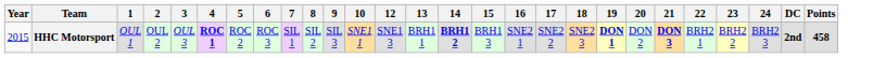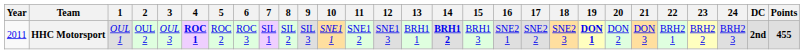 <table class="wikitable" style="text-align:center; font-size:85%">
 <tr>
 <th>Year</th>
 <th>Team</th>
 <th>1</th>
 <th>2</th>
 <th>3</th>
 <th>4</th>
 <th>5</th>
 <th>6</th>
 <th>7</th>
 <th>8</th>
 <th>9</th>
 <th>10</th>
+<th>11</th>
 <th>12</th>
 <th>13</th>
 <th>14</th>
 <th>15</th>
 <th>16</th>
 <th>17</th>
 <th>18</th>
 <th>19</th>
 <th>20</th>
 <th>21</th>
 <th>22</th>
 <th>23</th>
 <th>24</th>
 <th>DC</th>
 <th>Points</th>
 </tr>
 <tr>
-<td><a href='#'>2015</a></td>
+<td><a href='#'>2011</a></td>
 <th nowrap>HHC Motorsport</th>
 <td style="background:#dfdfdf;"><em><a href='#'>OUL<br>1</a></em><br></td>
 <td style="background:#dfffdf;"><a href='#'>OUL<br>2</a><br></td>
 <td style="background:#dfffdf;"><em><a href='#'>OUL<br>3</a></em><br></td>
 <td style="background:#efcfff;"><strong><a href='#'>ROC<br>1</a></strong><br></td>
 <td style="background:#dfffdf;"><a href='#'>ROC<br>2</a><br></td>
 <td style="background:#dfffdf;"><a href='#'>ROC<br>3</a><br></td>
 <td style="background:#efcfff;"><a href='#'>SIL<br>1</a><br></td>
 <td style="background:#dfffdf;"><a href='#'>SIL<br>2</a><br></td>
 <td style="background:#dfdfdf;"><a href='#'>SIL<br>3</a><br></td>
 <td style="background:#ffdf9f;"><em><a href='#'>SNE1<br>1</a></em><br></td>
+<td style="background:#dfffdf;"><a href='#'>SNE1<br>2</a><br></td>
 <td style="background:#dfdfdf;"><a href='#'>SNE1<br>3</a><br></td>
 <td style="background:#dfffdf;"><a href='#'>BRH1<br>1</a><br></td>
 <td style="background:#dfdfdf;"><strong><a href='#'>BRH1<br>2</a><br></strong></td>
 <td style="background:#dfffdf;"><a href='#'>BRH1<br>3</a><br></td>
 <td style="background:#dfdfdf;"><a href='#'>SNE2<br>1</a><br></td>
 <td style="background:#dfdfdf;"><a href='#'>SNE2<br>2</a><br></td>
 <td style="background:#ffdf9f;"><a href='#'>SNE2<br>3</a><br></td>
 <td style="background:#ffffbf;"><strong><a href='#'>DON<br>1</a></strong><br></td>
 <td style="background:#dfffdf;"><a href='#'>DON<br>2</a><br></td>
-<td style="background:#ffdf9f;"><strong><a href='#'>DON<br>3</a><br></strong></td>
+<td style="background:#ffdf9f;"><a href='#'>DON<br>3</a><br></td>
 <td style="background:#dfffdf;"><a href='#'>BRH2<br>1</a><br></td>
 <td style="background:#ffffbf;"><a href='#'>BRH2<br>2</a><br></td>
 <td style="background:#dfdfdf;"><a href='#'>BRH2<br>3</a><br></td>
 <th style="background:#dfdfdf;">2nd</th>
-<th style="background:#dfdfdf;">458</th>
+<th style="background:#dfdfdf;">455</th>
 </tr>
 </table>
